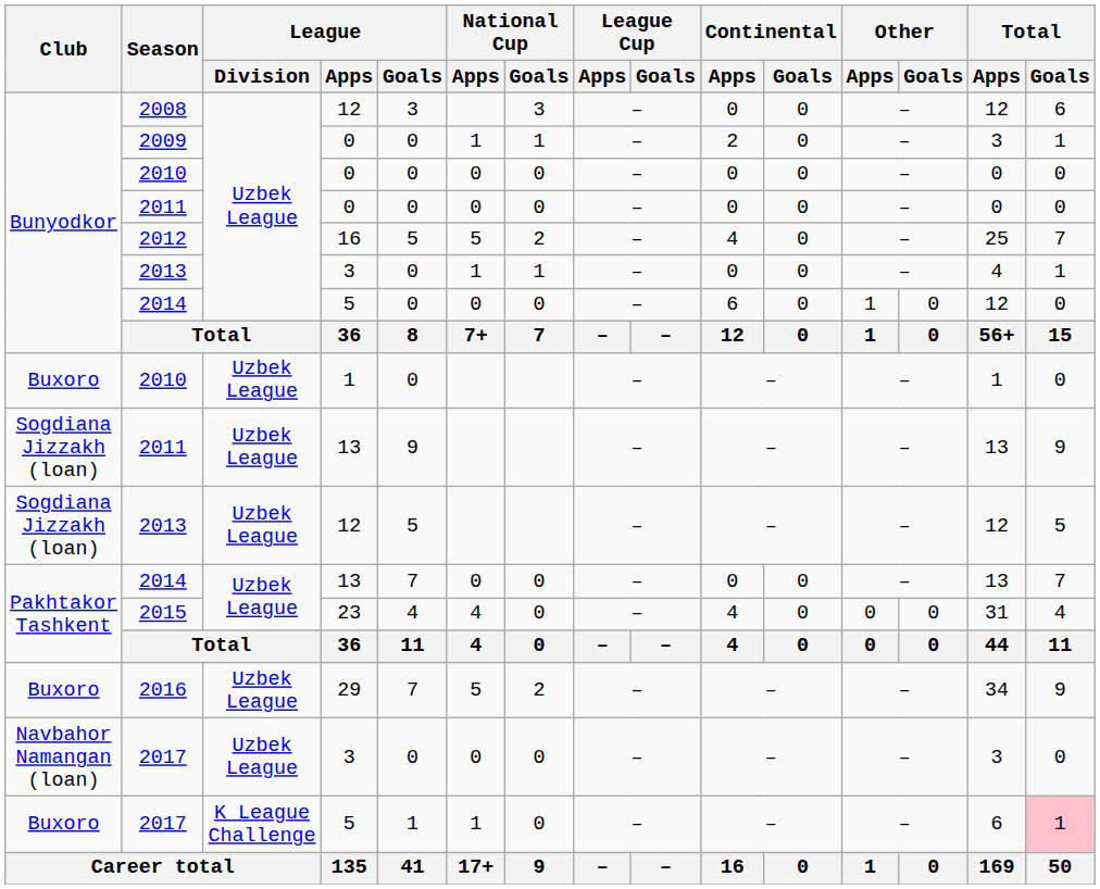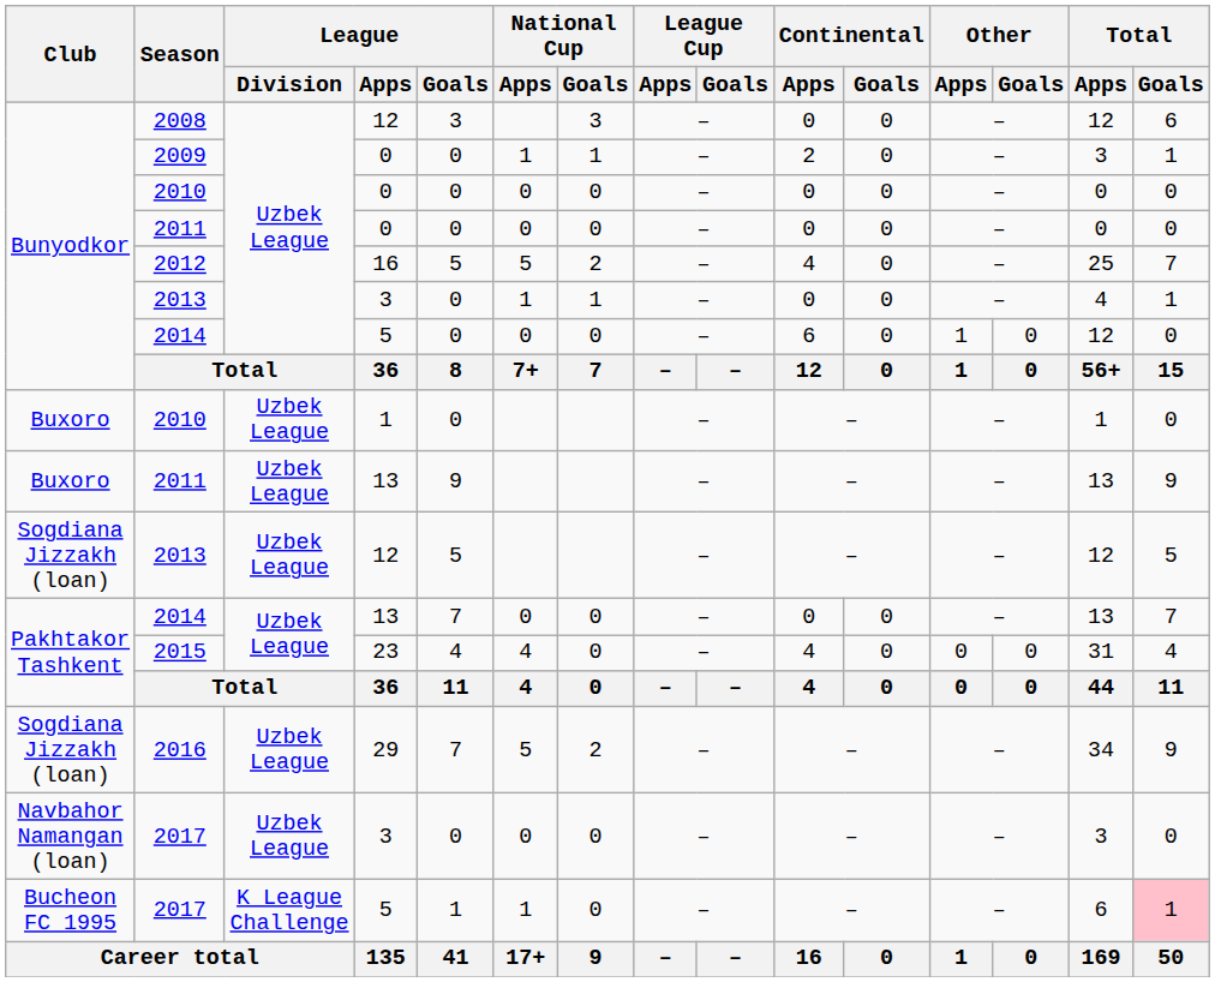 <table class="wikitable" style="text-align: center;">
 <tr>
 <th rowspan="2">Club</th>
 <th rowspan="2">Season</th>
 <th colspan="3">League</th>
 <th colspan="2">National Cup</th>
 <th colspan="2">League Cup</th>
 <th colspan="2">Continental</th>
 <th colspan="2">Other</th>
 <th colspan="2">Total</th>
 </tr>
 <tr>
 <th>Division</th>
 <th>Apps</th>
 <th>Goals</th>
 <th>Apps</th>
 <th>Goals</th>
 <th>Apps</th>
 <th>Goals</th>
 <th>Apps</th>
 <th>Goals</th>
 <th>Apps</th>
 <th>Goals</th>
 <th>Apps</th>
 <th>Goals</th>
 </tr>
 <tr>
 <td rowspan="8" valign="center"><a href='#'>Bunyodkor</a></td>
 <td><a href='#'>2008</a></td>
 <td rowspan="7" valign="center"><a href='#'>Uzbek League</a></td>
 <td>12</td>
 <td>3</td>
 <td></td>
 <td>3</td>
 <td colspan="2">–</td>
 <td>0</td>
 <td>0</td>
 <td colspan="2">–</td>
 <td>12</td>
 <td>6</td>
 </tr>
 <tr>
 <td><a href='#'>2009</a></td>
 <td>0</td>
 <td>0</td>
 <td>1</td>
 <td>1</td>
 <td colspan="2">–</td>
 <td>2</td>
 <td>0</td>
 <td colspan="2">–</td>
 <td>3</td>
 <td>1</td>
 </tr>
 <tr>
 <td><a href='#'>2010</a></td>
 <td>0</td>
 <td>0</td>
 <td>0</td>
 <td>0</td>
 <td colspan="2">–</td>
 <td>0</td>
 <td>0</td>
 <td colspan="2">–</td>
 <td>0</td>
 <td>0</td>
 </tr>
 <tr>
 <td><a href='#'>2011</a></td>
 <td>0</td>
 <td>0</td>
 <td>0</td>
 <td>0</td>
 <td colspan="2">–</td>
 <td>0</td>
 <td>0</td>
 <td colspan="2">–</td>
 <td>0</td>
 <td>0</td>
 </tr>
 <tr>
 <td><a href='#'>2012</a></td>
 <td>16</td>
 <td>5</td>
 <td>5</td>
 <td>2</td>
 <td colspan="2">–</td>
 <td>4</td>
 <td>0</td>
 <td colspan="2">–</td>
 <td>25</td>
 <td>7</td>
 </tr>
 <tr>
 <td><a href='#'>2013</a></td>
 <td>3</td>
 <td>0</td>
 <td>1</td>
 <td>1</td>
 <td colspan="2">–</td>
 <td>0</td>
 <td>0</td>
 <td colspan="2">–</td>
 <td>4</td>
 <td>1</td>
 </tr>
 <tr>
 <td><a href='#'>2014</a></td>
 <td>5</td>
 <td>0</td>
 <td>0</td>
 <td>0</td>
 <td colspan="2">–</td>
 <td>6</td>
 <td>0</td>
 <td>1</td>
 <td>0</td>
 <td>12</td>
 <td>0</td>
 </tr>
 <tr>
 <th colspan="2">Total</th>
 <th>36</th>
 <th>8</th>
 <th>7+</th>
 <th>7</th>
 <th>–</th>
 <th>–</th>
 <th>12</th>
 <th>0</th>
 <th>1</th>
 <th>0</th>
 <th>56+</th>
 <th>15</th>
 </tr>
 <tr>
 <td valign="center"><a href='#'>Buxoro</a></td>
 <td><a href='#'>2010</a></td>
 <td><a href='#'>Uzbek League</a></td>
 <td>1</td>
 <td>0</td>
 <td></td>
 <td></td>
 <td colspan="2">–</td>
 <td colspan="2">–</td>
 <td colspan="2">–</td>
 <td>1</td>
 <td>0</td>
 </tr>
 <tr>
-<td valign="center"><a href='#'>Sogdiana Jizzakh</a> (loan)</td>
+<td valign="center"><a href='#'>Buxoro</a></td>
 <td><a href='#'>2011</a></td>
 <td><a href='#'>Uzbek League</a></td>
 <td>13</td>
 <td>9</td>
 <td></td>
 <td></td>
 <td colspan="2">–</td>
 <td colspan="2">–</td>
 <td colspan="2">–</td>
 <td>13</td>
 <td>9</td>
 </tr>
 <tr>
 <td valign="center"><a href='#'>Sogdiana Jizzakh</a> (loan)</td>
 <td><a href='#'>2013</a></td>
 <td><a href='#'>Uzbek League</a></td>
 <td>12</td>
 <td>5</td>
 <td></td>
 <td></td>
 <td colspan="2">–</td>
 <td colspan="2">–</td>
 <td colspan="2">–</td>
 <td>12</td>
 <td>5</td>
 </tr>
 <tr>
 <td rowspan="3" valign="center"><a href='#'>Pakhtakor Tashkent</a></td>
 <td><a href='#'>2014</a></td>
 <td rowspan="2" valign="center"><a href='#'>Uzbek League</a></td>
 <td>13</td>
 <td>7</td>
 <td>0</td>
 <td>0</td>
 <td colspan="2">–</td>
 <td>0</td>
 <td>0</td>
 <td colspan="2">–</td>
 <td>13</td>
 <td>7</td>
 </tr>
 <tr>
 <td><a href='#'>2015</a></td>
 <td>23</td>
 <td>4</td>
 <td>4</td>
 <td>0</td>
 <td colspan="2">–</td>
 <td>4</td>
 <td>0</td>
 <td>0</td>
 <td>0</td>
 <td>31</td>
 <td>4</td>
 </tr>
 <tr>
 <th colspan="2">Total</th>
 <th>36</th>
 <th>11</th>
 <th>4</th>
 <th>0</th>
 <th>–</th>
 <th>–</th>
 <th>4</th>
 <th>0</th>
 <th>0</th>
 <th>0</th>
 <th>44</th>
 <th>11</th>
 </tr>
 <tr>
-<td valign="center"><a href='#'>Buxoro</a></td>
+<td valign="center"><a href='#'>Sogdiana Jizzakh</a> (loan)</td>
 <td><a href='#'>2016</a></td>
 <td><a href='#'>Uzbek League</a></td>
 <td>29</td>
 <td>7</td>
 <td>5</td>
 <td>2</td>
 <td colspan="2">–</td>
 <td colspan="2">–</td>
 <td colspan="2">–</td>
 <td>34</td>
 <td>9</td>
 </tr>
 <tr>
 <td valign="center"><a href='#'>Navbahor Namangan</a> (loan)</td>
 <td><a href='#'>2017</a></td>
 <td><a href='#'>Uzbek League</a></td>
 <td>3</td>
 <td>0</td>
 <td>0</td>
 <td>0</td>
 <td colspan="2">–</td>
 <td colspan="2">–</td>
 <td colspan="2">–</td>
 <td>3</td>
 <td>0</td>
 </tr>
 <tr>
-<td valign="center"><a href='#'>Buxoro</a></td>
+<td valign="center"><a href='#'>Bucheon FC 1995</a></td>
 <td><a href='#'>2017</a></td>
 <td><a href='#'>K League Challenge</a></td>
 <td>5</td>
 <td>1</td>
 <td>1</td>
 <td>0</td>
 <td colspan="2">–</td>
 <td colspan="2">–</td>
 <td colspan="2">–</td>
 <td>6</td>
 <td style="background: pink;">1</td>
 </tr>
 <tr>
 <th colspan="3">Career total</th>
 <th>135</th>
 <th>41</th>
 <th>17+</th>
 <th>9</th>
 <th>–</th>
 <th>–</th>
 <th>16</th>
 <th>0</th>
 <th>1</th>
 <th>0</th>
 <th>169</th>
 <th>50</th>
 </tr>
 </table>
